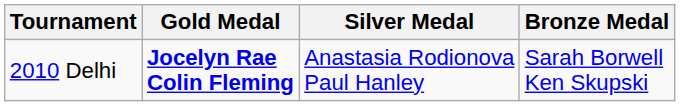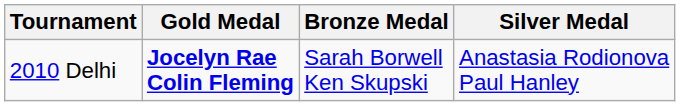 <table class="wikitable">
 <tr>
 <th>Tournament</th>
 <th>Gold Medal</th>
+<th>Bronze Medal</th>
 <th>Silver Medal</th>
-<th>Bronze Medal</th>
 </tr>
 <tr>
 <td><a href='#'>2010</a> Delhi</td>
 <td> <strong><a href='#'>Jocelyn Rae</a></strong><br> <strong><a href='#'>Colin Fleming</a></strong></td>
+<td> <a href='#'>Sarah Borwell</a><br> <a href='#'>Ken Skupski</a></td>
 <td> <a href='#'>Anastasia Rodionova</a><br> <a href='#'>Paul Hanley</a></td>
-<td> <a href='#'>Sarah Borwell</a><br> <a href='#'>Ken Skupski</a></td>
 </tr>
 </table>
